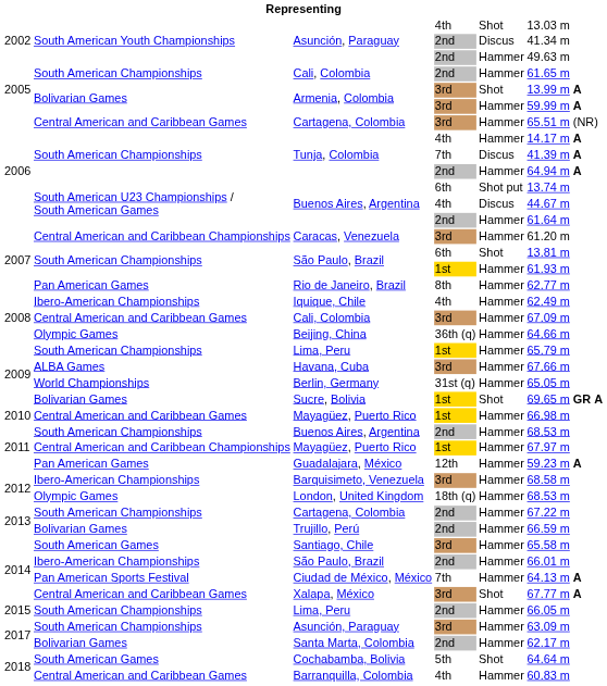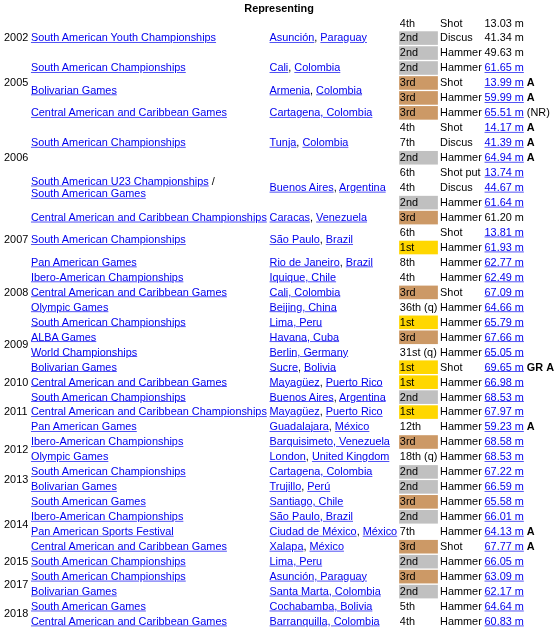 <table>
 <tr>
 <th colspan="6">Representing </th>
 </tr>
 <tr>
 <td rowspan=3>2002</td>
 <td rowspan=3><a href='#'>South American Youth Championships</a></td>
 <td rowspan=3><a href='#'>Asunción</a>, <a href='#'>Paraguay</a></td>
 <td>4th</td>
 <td>Shot</td>
 <td>13.03 m</td>
 </tr>
 <tr>
 <td bgcolor=silver>2nd</td>
 <td>Discus</td>
 <td>41.34 m</td>
 </tr>
 <tr>
 <td bgcolor=silver>2nd</td>
 <td>Hammer</td>
 <td>49.63 m</td>
 </tr>
 <tr>
 <td rowspan=3>2005</td>
 <td><a href='#'>South American Championships</a></td>
 <td><a href='#'>Cali</a>, <a href='#'>Colombia</a></td>
 <td bgcolor=silver>2nd</td>
 <td>Hammer</td>
 <td><a href='#'>61.65 m</a></td>
 </tr>
 <tr>
 <td rowspan=2><a href='#'>Bolivarian Games</a></td>
 <td rowspan=2><a href='#'>Armenia</a>, <a href='#'>Colombia</a></td>
 <td bgcolor=cc9966>3rd</td>
 <td>Shot</td>
 <td><a href='#'>13.99 m</a> <strong>A</strong></td>
 </tr>
 <tr>
 <td bgcolor=cc9966>3rd</td>
 <td>Hammer</td>
 <td><a href='#'>59.99 m</a>  <strong>A</strong></td>
 </tr>
 <tr>
 <td rowspan=7>2006</td>
 <td><a href='#'>Central American and Caribbean Games</a></td>
 <td><a href='#'>Cartagena, Colombia</a></td>
 <td bgcolor=cc9966>3rd</td>
 <td>Hammer</td>
 <td><a href='#'>65.51 m</a> (NR)</td>
 </tr>
 <tr>
 <td rowspan=3><a href='#'>South American Championships</a></td>
 <td rowspan=3><a href='#'>Tunja</a>, <a href='#'>Colombia</a></td>
 <td>4th</td>
-<td>Hammer</td>
+<td>Shot</td>
 <td><a href='#'>14.17 m</a> <strong>A</strong></td>
 </tr>
 <tr>
 <td>7th</td>
 <td>Discus</td>
 <td><a href='#'>41.39 m</a> <strong>A</strong></td>
 </tr>
 <tr>
 <td bgcolor=silver>2nd</td>
 <td>Hammer</td>
 <td><a href='#'>64.94 m</a> <strong>A</strong></td>
 </tr>
 <tr>
 <td rowspan=3><a href='#'>South American U23 Championships</a> /<br> <a href='#'>South American Games</a></td>
 <td rowspan=3><a href='#'>Buenos Aires</a>, <a href='#'>Argentina</a></td>
 <td>6th</td>
 <td>Shot put</td>
 <td><a href='#'>13.74 m</a></td>
 </tr>
 <tr>
 <td>4th</td>
 <td>Discus</td>
 <td><a href='#'>44.67 m</a></td>
 </tr>
 <tr>
 <td bgcolor=silver>2nd</td>
 <td>Hammer</td>
 <td><a href='#'>61.64 m</a></td>
 </tr>
 <tr>
 <td rowspan=4>2007</td>
 <td><a href='#'>Central American and Caribbean Championships</a></td>
 <td><a href='#'>Caracas</a>, <a href='#'>Venezuela</a></td>
 <td bgcolor=cc9966>3rd</td>
 <td>Hammer</td>
 <td>61.20 m</td>
 </tr>
 <tr>
 <td rowspan=2><a href='#'>South American Championships</a></td>
 <td rowspan=2><a href='#'>São Paulo</a>, <a href='#'>Brazil</a></td>
 <td>6th</td>
 <td>Shot</td>
 <td><a href='#'>13.81 m</a></td>
 </tr>
 <tr>
 <td bgcolor=gold>1st</td>
 <td>Hammer</td>
 <td><a href='#'>61.93 m</a></td>
 </tr>
 <tr>
 <td><a href='#'>Pan American Games</a></td>
 <td><a href='#'>Rio de Janeiro</a>, <a href='#'>Brazil</a></td>
 <td>8th</td>
 <td>Hammer</td>
 <td><a href='#'>62.77 m</a></td>
 </tr>
 <tr>
 <td rowspan=3>2008</td>
 <td><a href='#'>Ibero-American Championships</a></td>
 <td><a href='#'>Iquique, Chile</a></td>
 <td>4th</td>
 <td>Hammer</td>
 <td><a href='#'>62.49 m</a></td>
 </tr>
 <tr>
 <td><a href='#'>Central American and Caribbean Games</a></td>
 <td><a href='#'>Cali, Colombia</a></td>
 <td bgcolor=cc9966>3rd</td>
-<td>Hammer</td>
+<td>Shot</td>
 <td><a href='#'>67.09 m</a></td>
 </tr>
 <tr>
 <td><a href='#'>Olympic Games</a></td>
 <td><a href='#'>Beijing, China</a></td>
 <td>36th (q)</td>
 <td>Hammer</td>
 <td><a href='#'>64.66 m</a></td>
 </tr>
 <tr>
 <td rowspan=4>2009</td>
 <td><a href='#'>South American Championships</a></td>
 <td><a href='#'>Lima, Peru</a></td>
 <td bgcolor=gold>1st</td>
 <td>Hammer</td>
 <td><a href='#'>65.79 m</a></td>
 </tr>
 <tr>
 <td><a href='#'>ALBA Games</a></td>
 <td><a href='#'>Havana, Cuba</a></td>
 <td bgcolor=cc9966>3rd</td>
 <td>Hammer</td>
 <td><a href='#'>67.66 m</a></td>
 </tr>
 <tr>
 <td><a href='#'>World Championships</a></td>
 <td><a href='#'>Berlin, Germany</a></td>
 <td>31st (q)</td>
 <td>Hammer</td>
 <td><a href='#'>65.05 m</a></td>
 </tr>
 <tr>
 <td><a href='#'>Bolivarian Games</a></td>
 <td><a href='#'>Sucre</a>, <a href='#'>Bolivia</a></td>
 <td bgcolor=gold>1st</td>
 <td>Shot</td>
 <td><a href='#'>69.65 m</a> <strong>GR</strong> <strong>A</strong></td>
 </tr>
 <tr>
 <td>2010</td>
 <td><a href='#'>Central American and Caribbean Games</a></td>
 <td><a href='#'>Mayagüez</a>, <a href='#'>Puerto Rico</a></td>
 <td bgcolor="gold">1st</td>
 <td>Hammer</td>
 <td><a href='#'>66.98 m</a></td>
 </tr>
 <tr>
 <td rowspan=3>2011</td>
 <td><a href='#'>South American Championships</a></td>
 <td><a href='#'>Buenos Aires</a>, <a href='#'>Argentina</a></td>
 <td bgcolor=silver>2nd</td>
 <td>Hammer</td>
 <td><a href='#'>68.53 m</a></td>
 </tr>
 <tr>
 <td><a href='#'>Central American and Caribbean Championships</a></td>
 <td><a href='#'>Mayagüez</a>, <a href='#'>Puerto Rico</a></td>
 <td bgcolor="gold">1st</td>
 <td>Hammer</td>
 <td><a href='#'>67.97 m</a></td>
 </tr>
 <tr>
 <td><a href='#'>Pan American Games</a></td>
 <td><a href='#'>Guadalajara</a>, <a href='#'>México</a></td>
 <td>12th</td>
 <td>Hammer</td>
 <td><a href='#'>59.23 m</a> <strong>A</strong></td>
 </tr>
 <tr>
 <td rowspan=2>2012</td>
 <td><a href='#'>Ibero-American Championships</a></td>
 <td><a href='#'>Barquisimeto, Venezuela</a></td>
 <td bgcolor="cc9966">3rd</td>
 <td>Hammer</td>
 <td><a href='#'>68.58 m</a></td>
 </tr>
 <tr>
 <td><a href='#'>Olympic Games</a></td>
 <td><a href='#'>London</a>, <a href='#'>United Kingdom</a></td>
 <td>18th (q)</td>
 <td>Hammer</td>
 <td><a href='#'>68.53 m</a></td>
 </tr>
 <tr>
 <td rowspan=2>2013</td>
 <td><a href='#'>South American Championships</a></td>
 <td><a href='#'>Cartagena, Colombia</a></td>
 <td bgcolor=silver>2nd</td>
 <td>Hammer</td>
 <td><a href='#'>67.22 m</a></td>
 </tr>
 <tr>
 <td><a href='#'>Bolivarian Games</a></td>
 <td><a href='#'>Trujillo</a>, <a href='#'>Perú</a></td>
 <td bgcolor=silver>2nd</td>
 <td>Hammer</td>
 <td><a href='#'>66.59 m</a></td>
 </tr>
 <tr>
 <td rowspan=4>2014</td>
 <td><a href='#'>South American Games</a></td>
 <td><a href='#'>Santiago, Chile</a></td>
 <td bgcolor=cc9966>3rd</td>
 <td>Hammer</td>
 <td><a href='#'>65.58 m</a></td>
 </tr>
 <tr>
 <td><a href='#'>Ibero-American Championships</a></td>
 <td><a href='#'>São Paulo, Brazil</a></td>
 <td bgcolor=silver>2nd</td>
 <td>Hammer</td>
 <td><a href='#'>66.01 m</a></td>
 </tr>
 <tr>
 <td><a href='#'>Pan American Sports Festival</a></td>
 <td><a href='#'>Ciudad de México</a>, <a href='#'>México</a></td>
 <td>7th</td>
 <td>Hammer</td>
 <td><a href='#'>64.13 m</a> <strong>A</strong></td>
 </tr>
 <tr>
 <td><a href='#'>Central American and Caribbean Games</a></td>
 <td><a href='#'>Xalapa</a>, <a href='#'>México</a></td>
 <td bgcolor="cc9966">3rd</td>
 <td>Shot</td>
 <td><a href='#'>67.77 m</a> <strong>A</strong></td>
 </tr>
 <tr>
 <td>2015</td>
 <td><a href='#'>South American Championships</a></td>
 <td><a href='#'>Lima, Peru</a></td>
 <td bgcolor=silver>2nd</td>
 <td>Hammer</td>
 <td><a href='#'>66.05 m</a></td>
 </tr>
 <tr>
 <td rowspan=2>2017</td>
 <td><a href='#'>South American Championships</a></td>
 <td><a href='#'>Asunción, Paraguay</a></td>
 <td bgcolor=cc9966>3rd</td>
 <td>Hammer</td>
 <td><a href='#'>63.09 m</a></td>
 </tr>
 <tr>
 <td><a href='#'>Bolivarian Games</a></td>
 <td><a href='#'>Santa Marta, Colombia</a></td>
 <td bgcolor=silver>2nd</td>
 <td>Hammer</td>
 <td><a href='#'>62.17 m</a></td>
 </tr>
 <tr>
 <td rowspan=2>2018</td>
 <td><a href='#'>South American Games</a></td>
 <td><a href='#'>Cochabamba, Bolivia</a></td>
 <td>5th</td>
-<td>Shot</td>
+<td>Hammer</td>
 <td><a href='#'>64.64 m</a></td>
 </tr>
 <tr>
 <td><a href='#'>Central American and Caribbean Games</a></td>
 <td><a href='#'>Barranquilla, Colombia</a></td>
 <td>4th</td>
 <td>Hammer</td>
 <td><a href='#'>60.83 m</a></td>
 </tr>
 </table>
